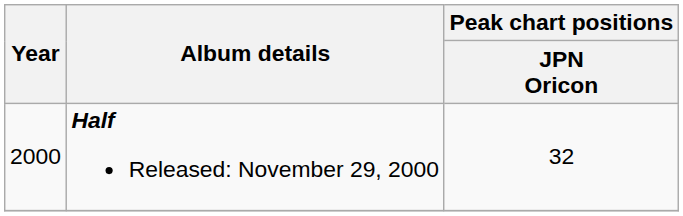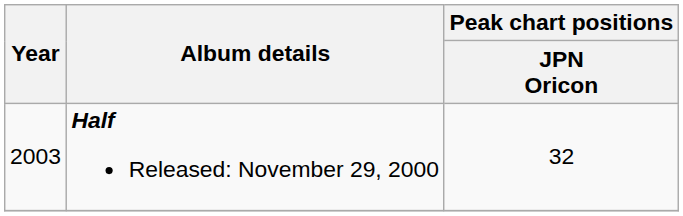 <table class="wikitable">
 <tr>
 <th scope="col" rowspan="2">Year</th>
 <th scope="col" rowspan="2">Album details</th>
 <th scope="col" colspan="1">Peak chart positions</th>
 </tr>
 <tr>
 <th>JPN<br>Oricon</th>
 </tr>
 <tr>
-<td>2000</td>
+<td>2003</td>
 <td><strong><em>Half</em></strong><br><ul><li>Released: November 29, 2000</li></ul></td>
 <td align="center">32</td>
 </tr>
 <tr>
 </tr>
 </table>
